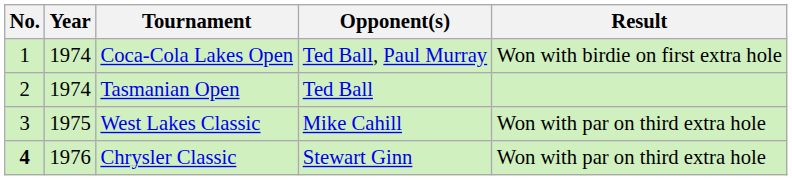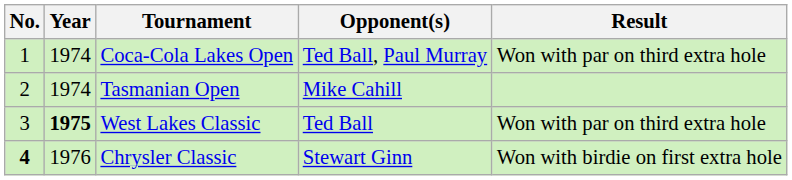 <table class="wikitable" style="font-size:95%;">
 <tr>
 <th>No.</th>
 <th>Year</th>
 <th>Tournament</th>
 <th>Opponent(s)</th>
 <th>Result</th>
 </tr>
 <tr style="background:#D0F0C0;">
 <td align=center>1</td>
 <td>1974</td>
 <td><a href='#'>Coca-Cola Lakes Open</a></td>
 <td> <a href='#'>Ted Ball</a>,  <a href='#'>Paul Murray</a></td>
-<td>Won with birdie on first extra hole</td>
+<td>Won with par on third extra hole</td>
 </tr>
 <tr style="background:#D0F0C0;">
 <td align=center>2</td>
 <td>1974</td>
 <td><a href='#'>Tasmanian Open</a></td>
-<td> <a href='#'>Ted Ball</a></td>
+<td> <a href='#'>Mike Cahill</a></td>
 <td></td>
 </tr>
 <tr style="background:#D0F0C0;">
 <td align=center>3</td>
-<td>1975</td>
+<td><strong>1975</strong></td>
 <td><a href='#'>West Lakes Classic</a></td>
-<td> <a href='#'>Mike Cahill</a></td>
+<td> <a href='#'>Ted Ball</a></td>
 <td>Won with par on third extra hole</td>
 </tr>
 <tr style="background:#D0F0C0;">
 <td align=center><strong>4</strong></td>
 <td>1976</td>
 <td><a href='#'>Chrysler Classic</a></td>
 <td> <a href='#'>Stewart Ginn</a></td>
-<td>Won with par on third extra hole</td>
+<td>Won with birdie on first extra hole</td>
 </tr>
 </table>
